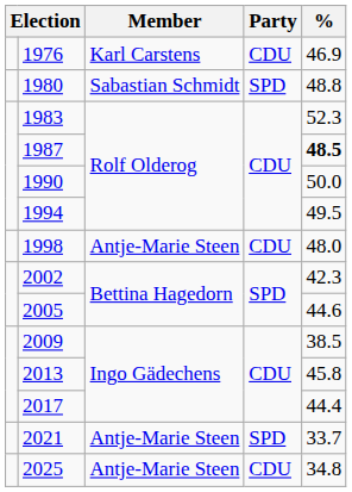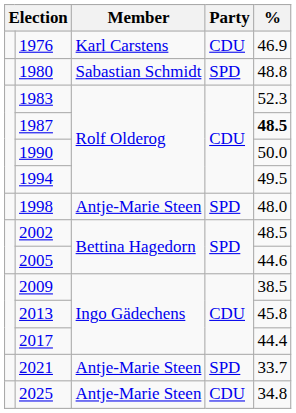 <table class=wikitable>
 <tr>
 <th colspan=2>Election</th>
 <th>Member</th>
 <th>Party</th>
 <th>%</th>
 </tr>
 <tr>
 <td bgcolor=></td>
 <td><a href='#'>1976</a></td>
 <td><a href='#'>Karl Carstens</a></td>
 <td><a href='#'>CDU</a></td>
 <td align=right>46.9</td>
 </tr>
 <tr>
 <td bgcolor=></td>
 <td><a href='#'>1980</a></td>
 <td><a href='#'>Sabastian Schmidt</a></td>
 <td><a href='#'>SPD</a></td>
 <td align=right>48.8</td>
 </tr>
 <tr>
 <td rowspan=4 bgcolor=></td>
 <td><a href='#'>1983</a></td>
 <td rowspan=4><a href='#'>Rolf Olderog</a></td>
 <td rowspan=4><a href='#'>CDU</a></td>
 <td align=right>52.3</td>
 </tr>
 <tr>
 <td><a href='#'>1987</a></td>
 <td align=right><strong>48.5</strong></td>
 </tr>
 <tr>
 <td><a href='#'>1990</a></td>
 <td align=right>50.0</td>
 </tr>
 <tr>
 <td><a href='#'>1994</a></td>
 <td align=right>49.5</td>
 </tr>
 <tr>
 <td bgcolor=></td>
 <td><a href='#'>1998</a></td>
 <td><a href='#'>Antje-Marie Steen</a></td>
-<td><a href='#'>CDU</a></td>
+<td><a href='#'>SPD</a></td>
 <td align=right>48.0</td>
 </tr>
 <tr>
 <td rowspan=2 bgcolor=></td>
 <td><a href='#'>2002</a></td>
 <td rowspan=2><a href='#'>Bettina Hagedorn</a></td>
 <td rowspan=2><a href='#'>SPD</a></td>
-<td align=right>42.3</td>
+<td align=right>48.5</td>
 </tr>
 <tr>
 <td><a href='#'>2005</a></td>
 <td align=right>44.6</td>
 </tr>
 <tr>
 <td rowspan=3 bgcolor=></td>
 <td><a href='#'>2009</a></td>
 <td rowspan=3><a href='#'>Ingo Gädechens</a></td>
 <td rowspan=3><a href='#'>CDU</a></td>
 <td align=right>38.5</td>
 </tr>
 <tr>
 <td><a href='#'>2013</a></td>
 <td align=right>45.8</td>
 </tr>
 <tr>
 <td><a href='#'>2017</a></td>
 <td align=right>44.4</td>
 </tr>
 <tr>
 <td bgcolor=></td>
 <td><a href='#'>2021</a></td>
 <td><a href='#'>Antje-Marie Steen</a></td>
 <td><a href='#'>SPD</a></td>
 <td align=right>33.7</td>
 </tr>
 <tr>
 <td bgcolor=></td>
 <td><a href='#'>2025</a></td>
 <td><a href='#'>Antje-Marie Steen</a></td>
 <td><a href='#'>CDU</a></td>
 <td align=right>34.8</td>
 </tr>
 </table>
